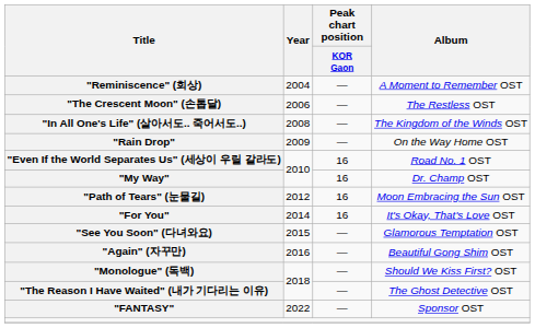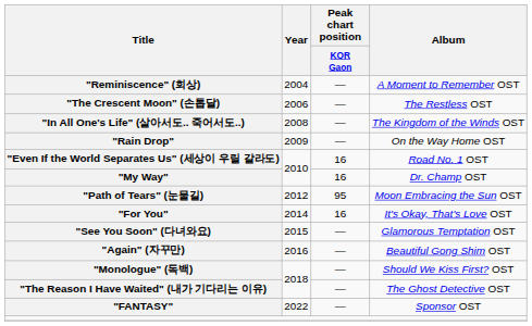 <table class="wikitable plainrowheaders" style="text-align:center;">
 <tr>
 <th scope="col" rowspan="2">Title</th>
 <th scope="col" rowspan="2">Year</th>
 <th colspan="1" scope="col" style="width:5em;">Peak chart position</th>
 <th scope="col" rowspan="2">Album</th>
 </tr>
 <tr>
 <th scope="col"><small><a href='#'>KOR<br>Gaon</a></small><br></th>
 </tr>
 <tr>
 <th scope="row">"Reminiscence" (회상)</th>
 <td>2004</td>
 <td>—</td>
 <td><em><a href='#'>A Moment to Remember</a></em> OST</td>
 </tr>
 <tr>
 <th scope="row">"The Crescent Moon" (손톱달)</th>
 <td>2006</td>
 <td>—</td>
 <td><em><a href='#'>The Restless</a></em> OST</td>
 </tr>
 <tr>
 <th scope="row">"In All One's Life" (살아서도.. 죽어서도..)</th>
 <td>2008</td>
 <td>—</td>
 <td><em><a href='#'>The Kingdom of the Winds</a></em> OST</td>
 </tr>
 <tr>
 <th scope="row">"Rain Drop"</th>
 <td>2009</td>
 <td>—</td>
 <td><em>On the Way Home</em> OST</td>
 </tr>
 <tr>
 <th scope="row">"Even If the World Separates Us" (세상이 우릴 갈라도)</th>
 <td rowspan="2">2010</td>
 <td>16</td>
 <td><em><a href='#'>Road No. 1</a></em> OST</td>
 </tr>
 <tr>
 <th scope="row">"My Way"</th>
 <td>16</td>
 <td><em><a href='#'>Dr. Champ</a></em> OST</td>
 </tr>
 <tr>
 <th scope="row">"Path of Tears" (눈물길)</th>
 <td>2012</td>
-<td>16</td>
+<td>95</td>
 <td><em><a href='#'>Moon Embracing the Sun</a></em> OST</td>
 </tr>
 <tr>
 <th scope="row">"For You"</th>
 <td>2014</td>
 <td>16</td>
 <td><em><a href='#'>It's Okay, That's Love</a></em> OST</td>
 </tr>
 <tr>
 <th scope="row">"See You Soon" (다녀와요)</th>
 <td>2015</td>
 <td>—</td>
 <td><em><a href='#'>Glamorous Temptation</a></em> OST</td>
 </tr>
 <tr>
 <th scope="row">"Again" (자꾸만)</th>
 <td>2016</td>
 <td>—</td>
 <td><em><a href='#'>Beautiful Gong Shim</a></em> OST</td>
 </tr>
 <tr>
 <th scope="row">"Monologue" (독백)</th>
 <td rowspan="2">2018</td>
 <td>—</td>
 <td><em><a href='#'>Should We Kiss First?</a></em> OST</td>
 </tr>
 <tr>
 <th scope="row">"The Reason I Have Waited" (내가 기다리는 이유)</th>
 <td>—</td>
 <td><em><a href='#'>The Ghost Detective</a></em> OST</td>
 </tr>
 <tr>
 <th scope="row">"FANTASY"</th>
 <td>2022</td>
 <td>—</td>
 <td><em><a href='#'>Sponsor</a></em> OST</td>
 </tr>
 <tr>
 <td colspan="4"></td>
 </tr>
 <tr>
 </tr>
 </table>
